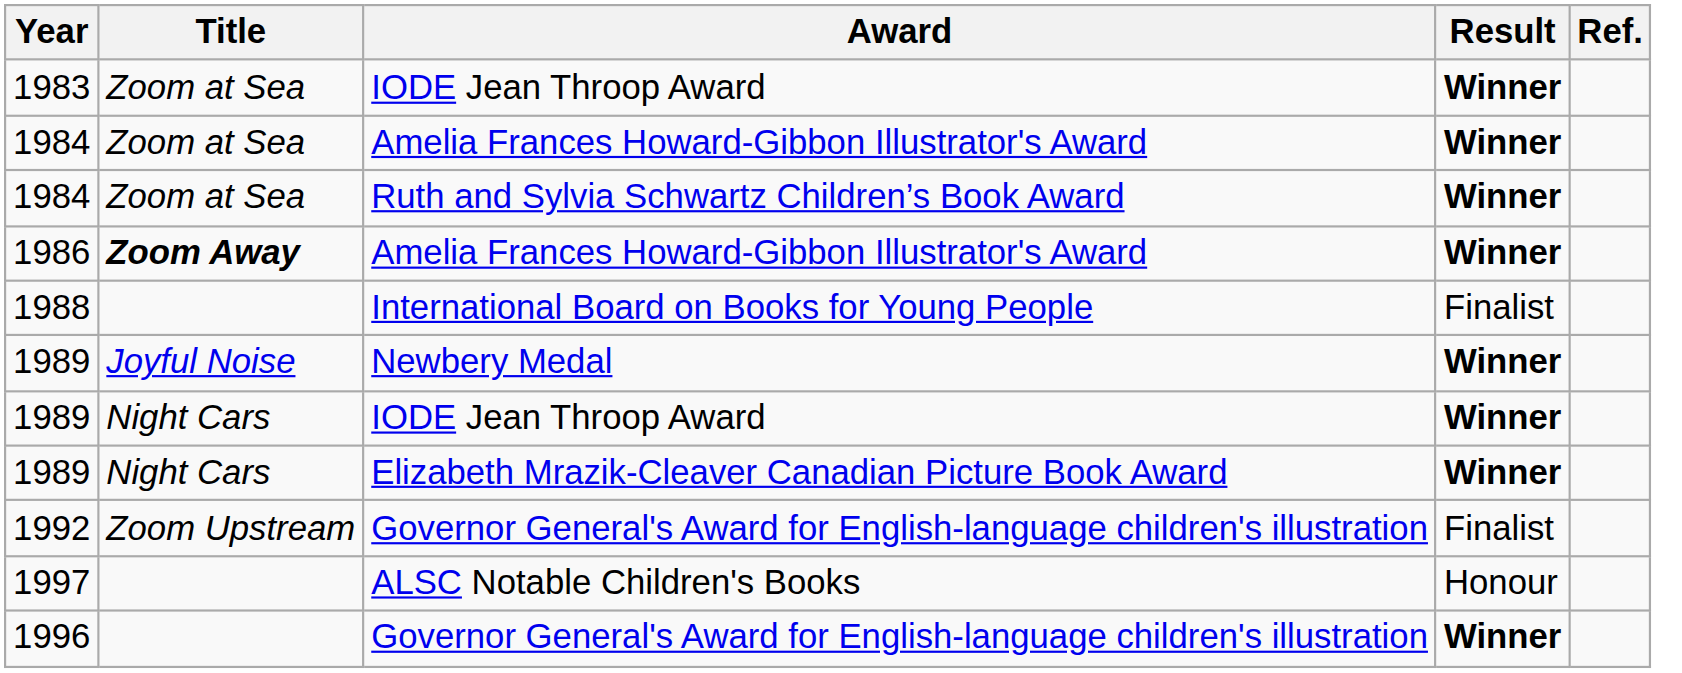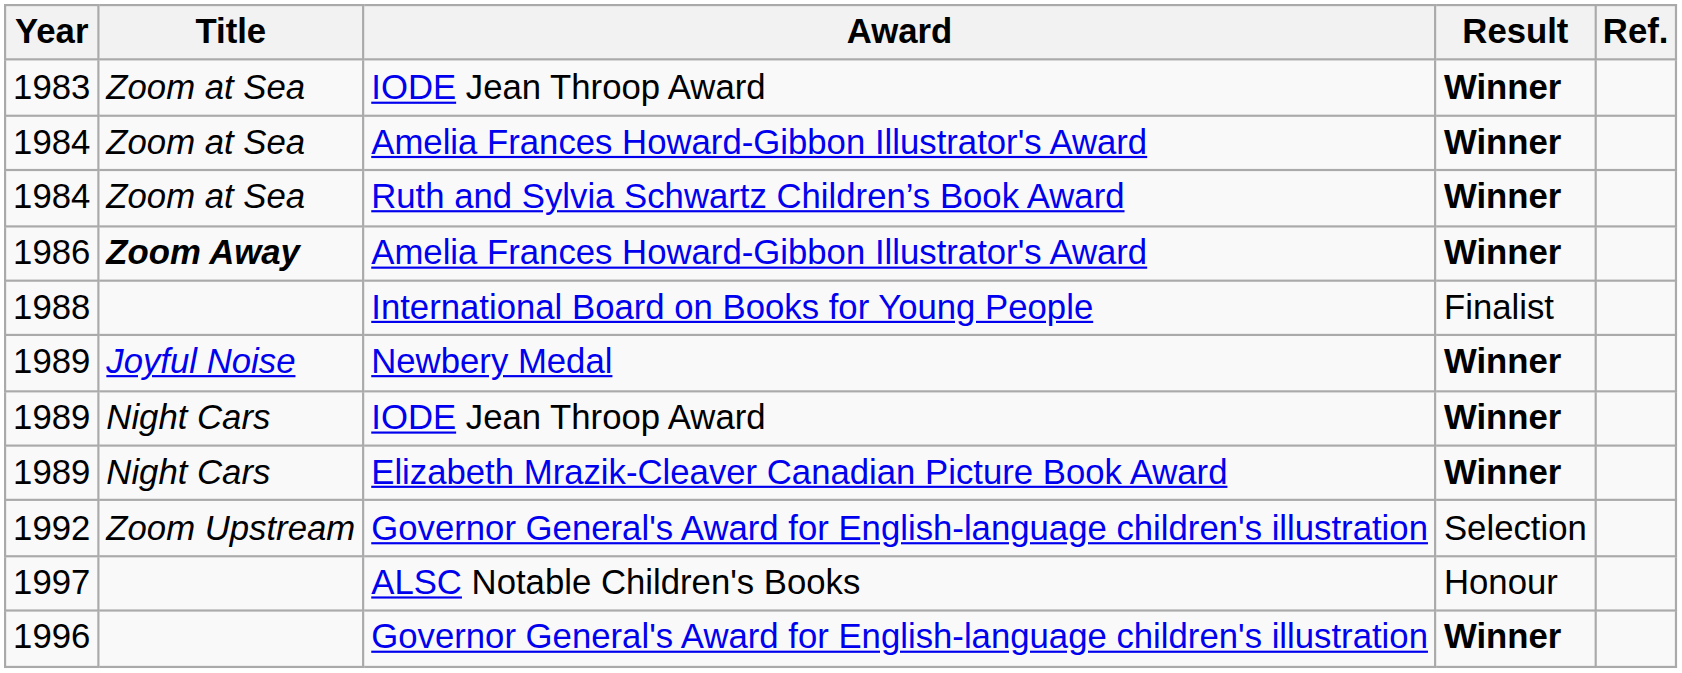 <table class="wikitable sortable mw-collapsible">
 <tr>
 <th>Year</th>
 <th>Title</th>
 <th>Award</th>
 <th>Result</th>
 <th>Ref.</th>
 </tr>
 <tr>
 <td>1983</td>
 <td><em>Zoom at Sea</em></td>
 <td><a href='#'>IODE</a> Jean Throop Award</td>
 <td><strong>Winner</strong></td>
 <td></td>
 </tr>
 <tr>
 <td>1984</td>
 <td><em>Zoom at Sea</em></td>
 <td><a href='#'>Amelia Frances Howard-Gibbon Illustrator's Award</a></td>
 <td><strong>Winner</strong></td>
 <td></td>
 </tr>
 <tr>
 <td>1984</td>
 <td><em>Zoom at Sea</em></td>
 <td><a href='#'>Ruth and Sylvia Schwartz Children’s Book Award</a></td>
 <td><strong>Winner</strong></td>
 <td></td>
 </tr>
 <tr>
 <td>1986</td>
 <td><strong><em>Zoom Away</em></strong></td>
 <td><a href='#'>Amelia Frances Howard-Gibbon Illustrator's Award</a></td>
 <td><strong>Winner</strong></td>
 <td></td>
 </tr>
 <tr>
 <td>1988</td>
 <td></td>
 <td><a href='#'>International Board on Books for Young People</a></td>
 <td>Finalist</td>
 <td></td>
 </tr>
 <tr>
 <td>1989</td>
 <td><em><a href='#'>Joyful Noise</a></em></td>
 <td><a href='#'>Newbery Medal</a></td>
 <td><strong>Winner</strong></td>
 <td></td>
 </tr>
 <tr>
 <td>1989</td>
 <td><em>Night Cars</em></td>
 <td><a href='#'>IODE</a> Jean Throop Award</td>
 <td><strong>Winner</strong></td>
 <td></td>
 </tr>
 <tr>
 <td>1989</td>
 <td><em>Night Cars</em></td>
 <td><a href='#'>Elizabeth Mrazik-Cleaver Canadian Picture Book Award</a></td>
 <td><strong>Winner</strong></td>
 <td></td>
 </tr>
 <tr>
 <td>1992</td>
 <td><em>Zoom Upstream</em></td>
 <td><a href='#'>Governor General's Award for English-language children's illustration</a></td>
-<td>Finalist</td>
+<td>Selection</td>
 <td></td>
 </tr>
 <tr>
 <td>1997</td>
 <td><em></em></td>
 <td><a href='#'>ALSC</a> Notable Children's Books</td>
 <td>Honour</td>
 <td></td>
 </tr>
 <tr>
 <td>1996</td>
 <td><em></em></td>
 <td><a href='#'>Governor General's Award for English-language children's illustration</a></td>
 <td><strong>Winner</strong></td>
 <td></td>
 </tr>
 </table>
